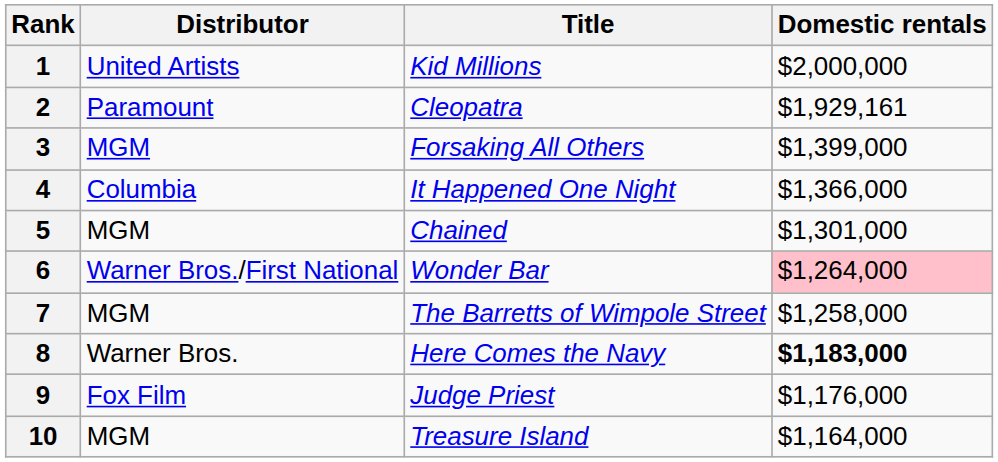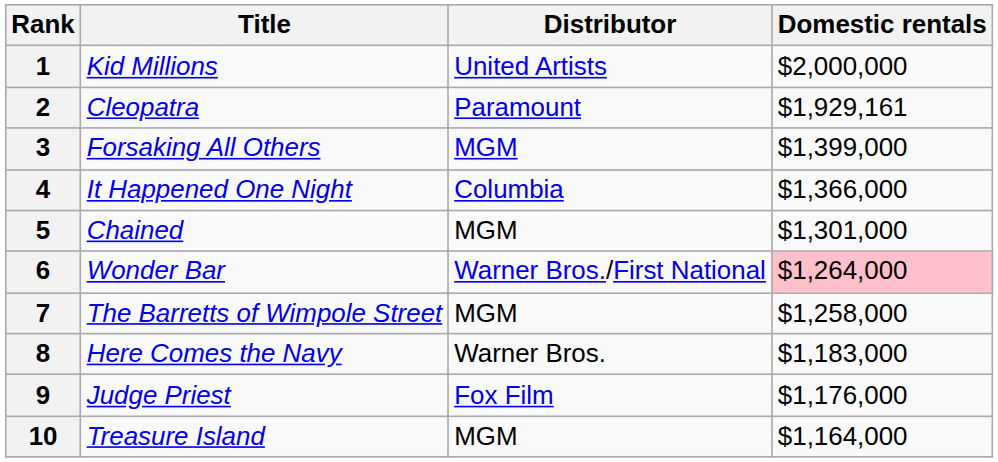 <table class="wikitable sortable" style="margin:auto; margin:auto;">
 <tr>
 <th>Rank</th>
+<th>Title</th>
 <th>Distributor</th>
-<th>Title</th>
 <th>Domestic rentals</th>
 </tr>
 <tr>
 <th style="text-align:center;"><strong>1</strong></th>
+<td><em><a href='#'>Kid Millions</a></em></td>
 <td><a href='#'>United Artists</a></td>
-<td><em><a href='#'>Kid Millions</a></em></td>
 <td>$2,000,000</td>
 </tr>
 <tr>
 <th style="text-align:center;"><strong>2</strong></th>
+<td><em><a href='#'>Cleopatra</a></em></td>
 <td><a href='#'>Paramount</a></td>
-<td><em><a href='#'>Cleopatra</a></em></td>
 <td>$1,929,161</td>
 </tr>
 <tr>
 <th style="text-align:center;"><strong>3</strong></th>
+<td><em><a href='#'>Forsaking All Others</a></em></td>
 <td><a href='#'>MGM</a></td>
-<td><em><a href='#'>Forsaking All Others</a></em></td>
 <td>$1,399,000</td>
 </tr>
 <tr>
 <th style="text-align:center;"><strong>4</strong></th>
+<td><em><a href='#'>It Happened One Night</a></em></td>
 <td><a href='#'>Columbia</a></td>
-<td><em><a href='#'>It Happened One Night</a></em></td>
 <td>$1,366,000</td>
 </tr>
 <tr>
 <th style="text-align:center;"><strong>5</strong></th>
+<td><em><a href='#'>Chained</a></em></td>
 <td>MGM</td>
-<td><em><a href='#'>Chained</a></em></td>
 <td>$1,301,000</td>
 </tr>
 <tr>
 <th style="text-align:center;"><strong>6</strong></th>
+<td><em><a href='#'>Wonder Bar</a></em></td>
 <td><a href='#'>Warner Bros.</a>/<a href='#'>First National</a></td>
-<td><em><a href='#'>Wonder Bar</a></em></td>
 <td style="background: pink;">$1,264,000</td>
 </tr>
 <tr>
 <th style="text-align:center;"><strong>7</strong></th>
+<td><em><a href='#'>The Barretts of Wimpole Street</a></em></td>
 <td>MGM</td>
-<td><em><a href='#'>The Barretts of Wimpole Street</a></em></td>
 <td>$1,258,000</td>
 </tr>
 <tr>
 <th style="text-align:center;"><strong>8</strong></th>
+<td><em><a href='#'>Here Comes the Navy</a></em></td>
 <td>Warner Bros.</td>
-<td><em><a href='#'>Here Comes the Navy</a></em></td>
-<td><strong>$1,183,000</strong></td>
+<td>$1,183,000</td>
 </tr>
 <tr>
 <th style="text-align:center;"><strong>9</strong></th>
+<td><em><a href='#'>Judge Priest</a></em></td>
 <td><a href='#'>Fox Film</a></td>
-<td><em><a href='#'>Judge Priest</a></em></td>
 <td>$1,176,000</td>
 </tr>
 <tr>
 <th style="text-align:center;"><strong>10</strong></th>
+<td><em><a href='#'>Treasure Island</a></em></td>
 <td>MGM</td>
-<td><em><a href='#'>Treasure Island</a></em></td>
 <td>$1,164,000</td>
 </tr>
 </table>
